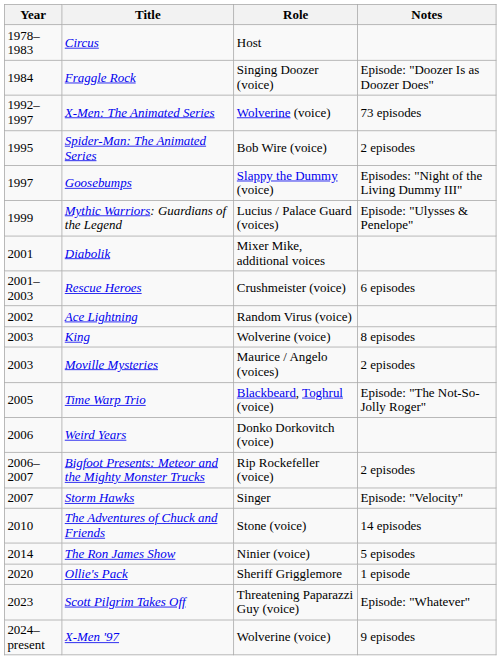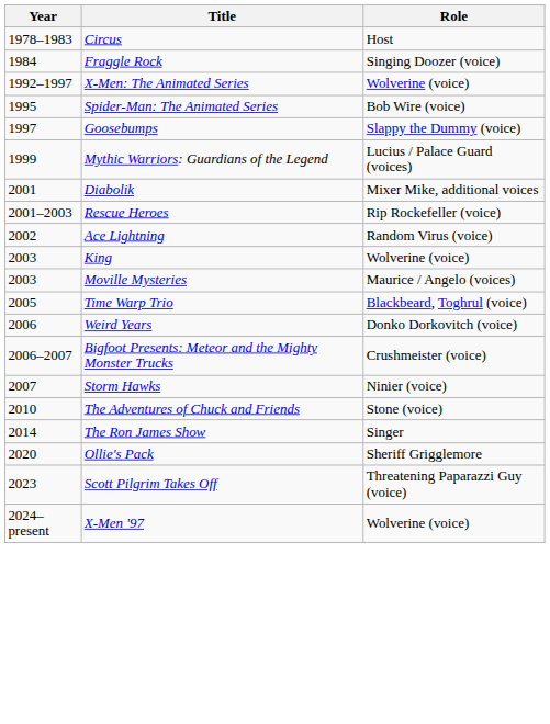 <table class="wikitable sortable">
 <tr>
 <th>Year</th>
 <th>Title</th>
 <th>Role</th>
-<th class="unsortable">Notes</th>
 </tr>
 <tr>
 <td>1978–1983</td>
 <td><em><a href='#'>Circus</a></em></td>
 <td>Host</td>
-<td></td>
 </tr>
 <tr>
 <td>1984</td>
 <td><em><a href='#'>Fraggle Rock</a></em></td>
 <td>Singing Doozer (voice)</td>
-<td>Episode: "Doozer Is as Doozer Does"</td>
 </tr>
 <tr>
 <td>1992–1997</td>
 <td><em><a href='#'>X-Men: The Animated Series</a></em></td>
 <td><a href='#'>Wolverine</a> (voice)</td>
-<td>73 episodes</td>
 </tr>
 <tr>
 <td>1995</td>
 <td><em><a href='#'>Spider-Man: The Animated Series</a></em></td>
 <td>Bob Wire (voice)</td>
-<td>2 episodes</td>
 </tr>
 <tr>
 <td>1997</td>
 <td><em><a href='#'>Goosebumps</a></em></td>
 <td><a href='#'>Slappy the Dummy</a> (voice)</td>
-<td>Episodes: "Night of the Living Dummy III"</td>
 </tr>
 <tr>
 <td>1999</td>
 <td><em><a href='#'>Mythic Warriors</a>: Guardians of the Legend</em></td>
 <td>Lucius / Palace Guard (voices)</td>
-<td>Episode: "Ulysses & Penelope"</td>
 </tr>
 <tr>
 <td>2001</td>
 <td><em><a href='#'>Diabolik</a></em></td>
 <td>Mixer Mike, additional voices</td>
-<td></td>
 </tr>
 <tr>
 <td>2001–2003</td>
 <td><em><a href='#'>Rescue Heroes</a></em></td>
-<td>Crushmeister (voice)</td>
-<td>6 episodes</td>
+<td>Rip Rockefeller (voice)</td>
 </tr>
 <tr>
 <td>2002</td>
 <td><em><a href='#'>Ace Lightning</a></em></td>
 <td>Random Virus (voice)</td>
-<td></td>
 </tr>
 <tr>
 <td>2003</td>
 <td><em><a href='#'>King</a></em></td>
 <td>Wolverine (voice)</td>
-<td>8 episodes</td>
 </tr>
 <tr>
 <td>2003</td>
 <td><em><a href='#'>Moville Mysteries</a></em></td>
 <td>Maurice / Angelo (voices)</td>
-<td>2 episodes</td>
 </tr>
 <tr>
 <td>2005</td>
 <td><em><a href='#'>Time Warp Trio</a></em></td>
 <td><a href='#'>Blackbeard</a>, <a href='#'>Toghrul</a> (voice)</td>
-<td>Episode: "The Not-So-Jolly Roger"</td>
 </tr>
 <tr>
 <td>2006</td>
 <td><em><a href='#'>Weird Years</a></em></td>
 <td>Donko Dorkovitch (voice)</td>
-<td></td>
 </tr>
 <tr>
 <td>2006–2007</td>
 <td><em><a href='#'>Bigfoot Presents: Meteor and the Mighty Monster Trucks</a></em></td>
-<td>Rip Rockefeller (voice)</td>
-<td>2 episodes</td>
+<td>Crushmeister (voice)</td>
 </tr>
 <tr>
 <td>2007</td>
 <td><em><a href='#'>Storm Hawks</a></em></td>
-<td>Singer</td>
-<td>Episode: "Velocity"</td>
+<td>Ninier (voice)</td>
 </tr>
 <tr>
 <td>2010</td>
 <td data-sort-value="Adventures of Chuck and Friends, The"><em><a href='#'>The Adventures of Chuck and Friends</a></em></td>
 <td>Stone (voice)</td>
-<td>14 episodes</td>
 </tr>
 <tr>
 <td>2014</td>
 <td data-sort-value="Ron James Show, The"><em><a href='#'>The Ron James Show</a></em></td>
-<td>Ninier (voice)</td>
-<td>5 episodes</td>
+<td>Singer</td>
 </tr>
 <tr>
 <td>2020</td>
 <td><em><a href='#'>Ollie's Pack</a></em></td>
 <td>Sheriff Grigglemore</td>
-<td>1 episode</td>
 </tr>
 <tr>
 <td>2023</td>
 <td><em><a href='#'>Scott Pilgrim Takes Off</a></em></td>
 <td>Threatening Paparazzi Guy (voice)</td>
-<td>Episode: "Whatever"</td>
 </tr>
 <tr>
 <td>2024–present</td>
 <td><em><a href='#'>X-Men '97</a></em></td>
 <td>Wolverine (voice)</td>
-<td>9 episodes</td>
 </tr>
 </table>
